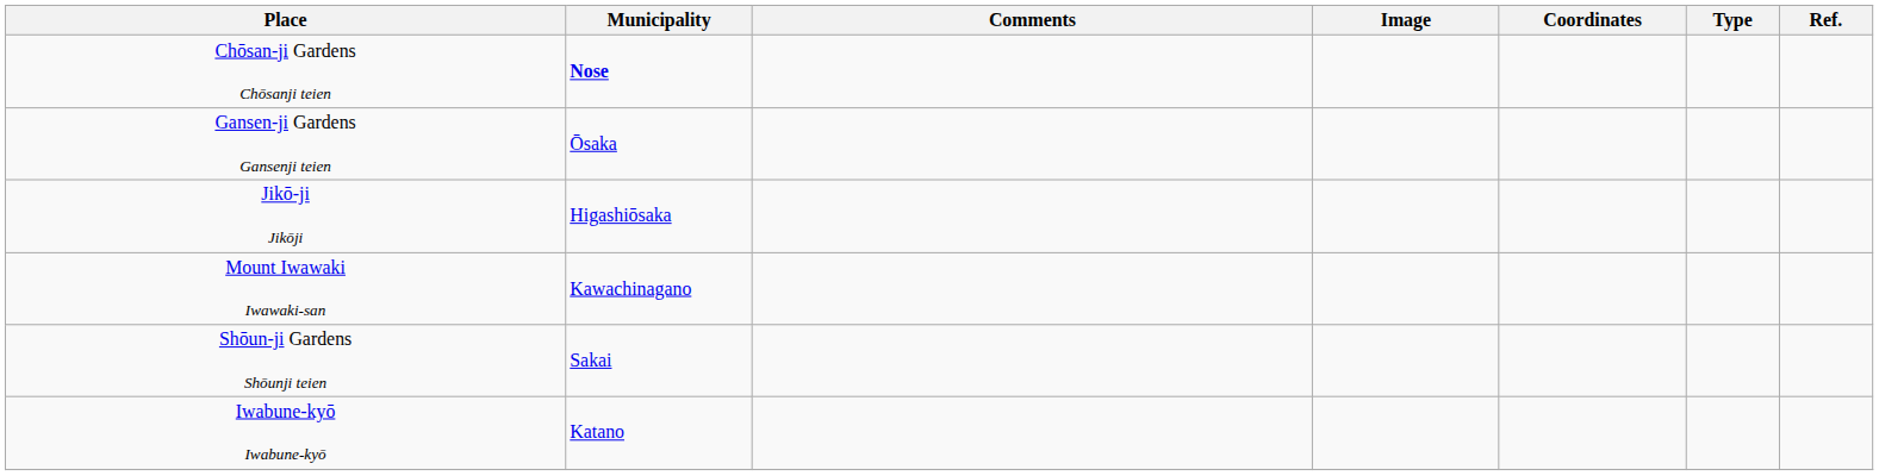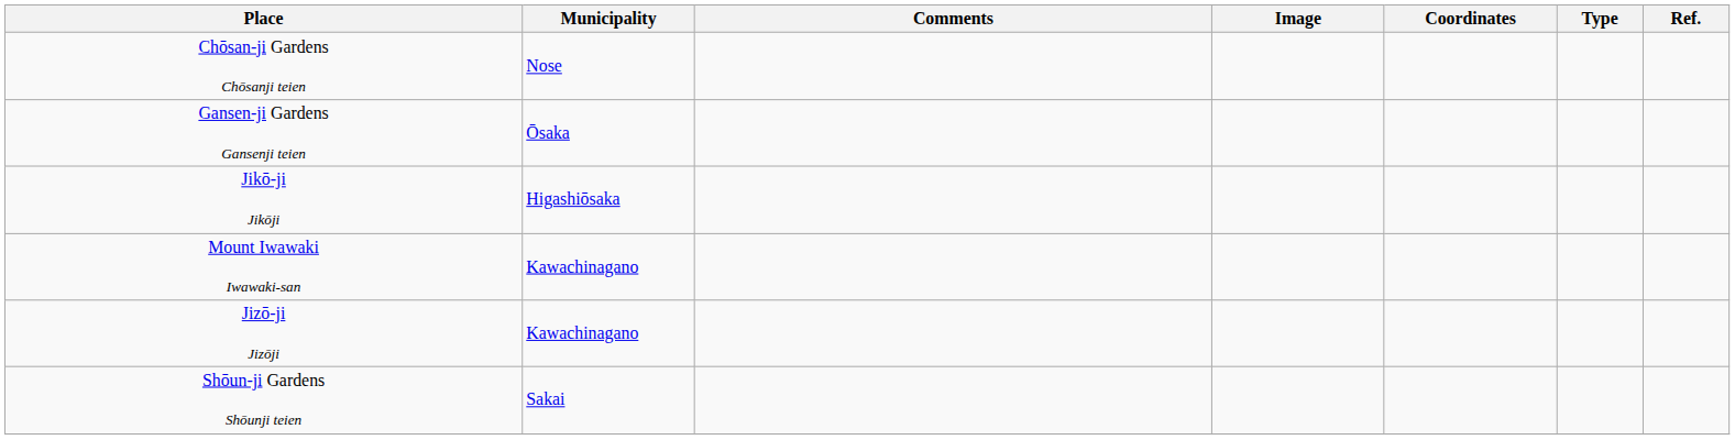 <table class="wikitable sortable"  style="width:100%;">
 <tr>
 <th width="30%" align="left">Place</th>
 <th width="10%" align="left">Municipality</th>
 <th width="30%" align="left" class="unsortable">Comments</th>
 <th width="10%" align="left"  class="unsortable">Image</th>
 <th width="10%" align="left" class="unsortable">Coordinates</th>
 <th width="5%" align="left">Type</th>
 <th width="5%" align="left"  class="unsortable">Ref.</th>
 </tr>
 <tr>
 <td align="center"><a href='#'>Chōsan-ji</a> Gardens<br><br><small><em>Chōsanji teien</em></small></td>
-<td><strong><a href='#'>Nose</a></strong></td>
+<td><a href='#'>Nose</a></td>
 <td></td>
 <td></td>
 <td></td>
 <td></td>
 <td></td>
 </tr>
 <tr>
 <td align="center"><a href='#'>Gansen-ji</a> Gardens<br><br><small><em>Gansenji teien</em></small></td>
 <td><a href='#'>Ōsaka</a></td>
 <td></td>
 <td></td>
 <td></td>
 <td></td>
 <td></td>
 </tr>
 <tr>
 <td align="center"><a href='#'>Jikō-ji</a><br><br><small><em>Jikōji</em></small></td>
 <td><a href='#'>Higashiōsaka</a></td>
 <td></td>
 <td></td>
 <td></td>
 <td></td>
 <td></td>
 </tr>
 <tr>
 <td align="center"><a href='#'>Mount Iwawaki</a><br><br><small><em>Iwawaki-san</em></small></td>
 <td><a href='#'>Kawachinagano</a></td>
 <td></td>
 <td></td>
 <td></td>
 <td></td>
 <td></td>
 </tr>
 <tr>
+<td align="center"><a href='#'>Jizō-ji</a><br><br><small><em>Jizōji</em></small></td>
+<td><a href='#'>Kawachinagano</a></td>
+<td></td>
+<td></td>
+<td></td>
+<td></td>
+<td></td>
+</tr>
+<tr>
 <td align="center"><a href='#'>Shōun-ji</a> Gardens<br><br><small><em>Shōunji teien</em></small></td>
 <td><a href='#'>Sakai</a></td>
 <td></td>
 <td></td>
 <td></td>
 <td></td>
 <td></td>
 </tr>
 <tr>
-<td align="center"><a href='#'>Iwabune-kyō</a><br><br><small><em>Iwabune-kyō</em></small></td>
-<td><a href='#'>Katano</a></td>
-<td></td>
-<td></td>
-<td></td>
-<td></td>
-<td></td>
-</tr>
-<tr>
 </tr>
 </table>
